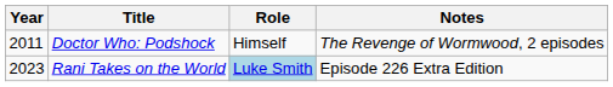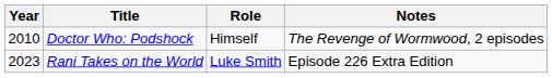 <table class="wikitable">
 <tr>
 <th>Year</th>
 <th>Title</th>
 <th>Role</th>
 <th>Notes</th>
 </tr>
 <tr>
-<td>2011</td>
+<td>2010</td>
 <td><em><a href='#'>Doctor Who: Podshock</a></em></td>
 <td>Himself</td>
 <td><em>The Revenge of Wormwood</em>, 2 episodes</td>
 </tr>
 <tr>
 <td>2023</td>
 <td><em><a href='#'>Rani Takes on the World</a></em></td>
-<td style="background: lightblue;"><a href='#'>Luke Smith</a></td>
+<td><a href='#'>Luke Smith</a></td>
 <td>Episode 226 Extra Edition</td>
 </tr>
 </table>
